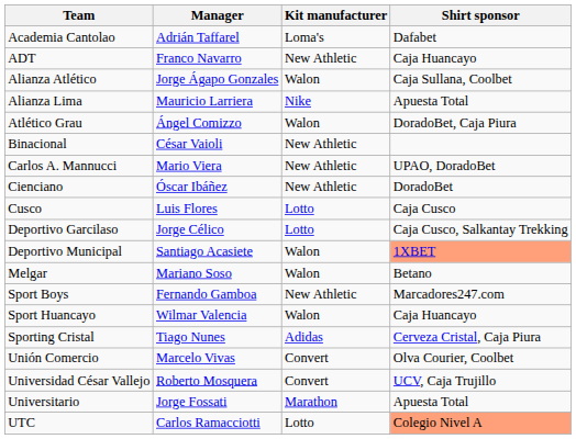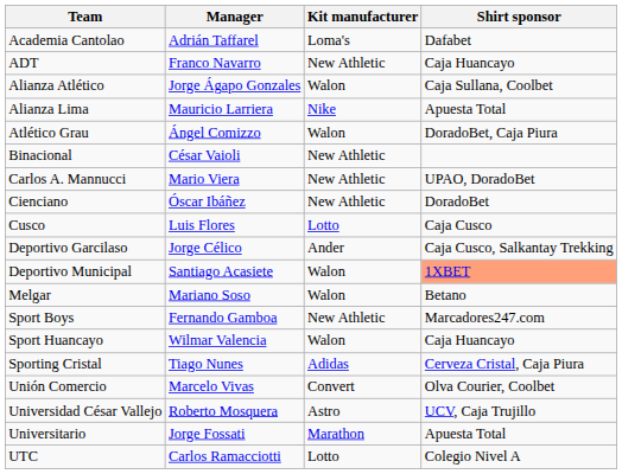 <table class="wikitable">
 <tr>
 <th>Team</th>
 <th>Manager</th>
 <th>Kit manufacturer</th>
 <th>Shirt sponsor</th>
 </tr>
 <tr>
 <td>Academia Cantolao</td>
 <td> <a href='#'>Adrián Taffarel</a></td>
 <td>Loma's</td>
 <td>Dafabet</td>
 </tr>
 <tr>
 <td>ADT</td>
 <td> <a href='#'>Franco Navarro</a></td>
 <td>New Athletic</td>
 <td>Caja Huancayo</td>
 </tr>
 <tr>
 <td>Alianza Atlético</td>
 <td> <a href='#'>Jorge Ágapo Gonzales</a></td>
 <td>Walon</td>
 <td>Caja Sullana, Coolbet</td>
 </tr>
 <tr>
 <td>Alianza Lima</td>
 <td> <a href='#'>Mauricio Larriera</a></td>
 <td><a href='#'>Nike</a></td>
 <td>Apuesta Total</td>
 </tr>
 <tr>
 <td>Atlético Grau</td>
 <td> <a href='#'>Ángel Comizzo</a></td>
 <td>Walon</td>
 <td>DoradoBet, Caja Piura</td>
 </tr>
 <tr>
 <td>Binacional</td>
 <td> <a href='#'>César Vaioli</a></td>
 <td>New Athletic</td>
 <td></td>
 </tr>
 <tr>
 <td>Carlos A. Mannucci</td>
 <td> <a href='#'>Mario Viera</a></td>
 <td>New Athletic</td>
 <td>UPAO, DoradoBet</td>
 </tr>
 <tr>
 <td>Cienciano</td>
 <td> <a href='#'>Óscar Ibáñez</a></td>
 <td>New Athletic</td>
 <td>DoradoBet</td>
 </tr>
 <tr>
 <td>Cusco</td>
 <td> <a href='#'>Luis Flores</a></td>
 <td><a href='#'>Lotto</a></td>
 <td>Caja Cusco</td>
 </tr>
 <tr>
 <td>Deportivo Garcilaso</td>
 <td> <a href='#'>Jorge Célico</a></td>
-<td><a href='#'>Lotto</a></td>
+<td>Ander</td>
 <td>Caja Cusco, Salkantay Trekking</td>
 </tr>
 <tr>
 <td>Deportivo Municipal</td>
 <td> <a href='#'>Santiago Acasiete</a></td>
 <td>Walon</td>
 <td style="background: lightsalmon;"><a href='#'>1XBET</a></td>
 </tr>
 <tr>
 <td>Melgar</td>
 <td> <a href='#'>Mariano Soso</a></td>
 <td>Walon</td>
 <td>Betano</td>
 </tr>
 <tr>
 <td>Sport Boys</td>
 <td> <a href='#'>Fernando Gamboa</a></td>
 <td>New Athletic</td>
 <td>Marcadores247.com</td>
 </tr>
 <tr>
 <td>Sport Huancayo</td>
 <td> <a href='#'>Wilmar Valencia</a></td>
 <td>Walon</td>
 <td>Caja Huancayo</td>
 </tr>
 <tr>
 <td>Sporting Cristal</td>
 <td> <a href='#'>Tiago Nunes</a></td>
 <td><a href='#'>Adidas</a></td>
 <td><a href='#'>Cerveza Cristal</a>, Caja Piura</td>
 </tr>
 <tr>
 <td>Unión Comercio</td>
 <td> <a href='#'>Marcelo Vivas</a></td>
 <td>Convert</td>
 <td>Olva Courier, Coolbet</td>
 </tr>
 <tr>
 <td>Universidad César Vallejo</td>
 <td> <a href='#'>Roberto Mosquera</a></td>
-<td>Convert</td>
+<td>Astro</td>
 <td><a href='#'>UCV</a>, Caja Trujillo</td>
 </tr>
 <tr>
 <td>Universitario</td>
 <td> <a href='#'>Jorge Fossati</a></td>
 <td><a href='#'>Marathon</a></td>
 <td>Apuesta Total</td>
 </tr>
 <tr>
 <td>UTC</td>
 <td> <a href='#'>Carlos Ramacciotti</a></td>
 <td>Lotto</td>
-<td style="background: lightsalmon;">Colegio Nivel A</td>
+<td>Colegio Nivel A</td>
 </tr>
 </table>
